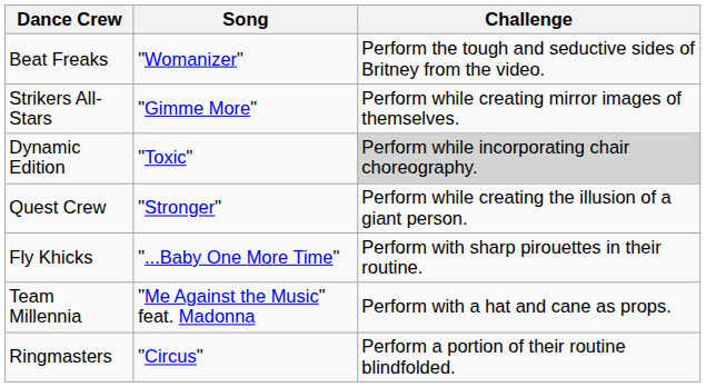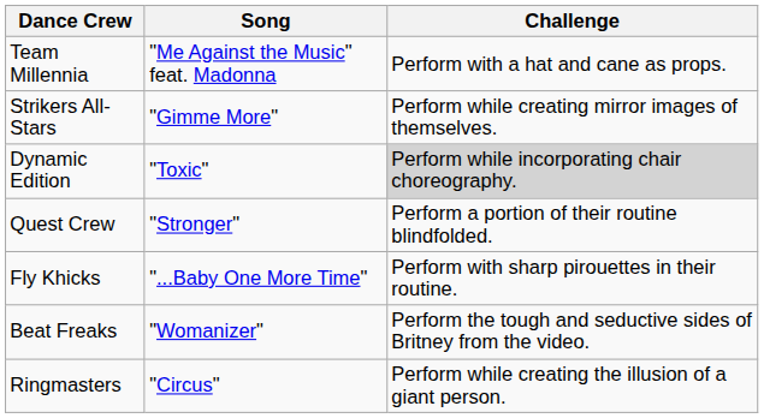 <table class="wikitable">
 <tr>
 <th>Dance Crew</th>
 <th>Song</th>
 <th>Challenge</th>
 </tr>
 <tr>
-<td>Beat Freaks</td>
-<td>"<a href='#'>Womanizer</a>"</td>
-<td>Perform the tough and seductive sides of Britney from the video.</td>
+<td>Team Millennia</td>
+<td>"<a href='#'>Me Against the Music</a>" feat. <a href='#'>Madonna</a></td>
+<td>Perform with a hat and cane as props.</td>
 </tr>
 <tr>
 <td>Strikers All-Stars</td>
 <td>"<a href='#'>Gimme More</a>"</td>
 <td>Perform while creating mirror images of themselves.</td>
 </tr>
 <tr>
 <td>Dynamic Edition</td>
 <td>"<a href='#'>Toxic</a>"</td>
 <td style="background: lightgrey;">Perform while incorporating chair choreography.</td>
 </tr>
 <tr>
 <td>Quest Crew</td>
 <td>"<a href='#'>Stronger</a>"</td>
-<td>Perform while creating the illusion of a giant person.</td>
+<td>Perform a portion of their routine blindfolded.</td>
 </tr>
 <tr>
 <td>Fly Khicks</td>
 <td>"<a href='#'>...Baby One More Time</a>"</td>
 <td>Perform with sharp pirouettes in their routine.</td>
 </tr>
 <tr>
-<td>Team Millennia</td>
-<td>"<a href='#'>Me Against the Music</a>" feat. <a href='#'>Madonna</a></td>
-<td>Perform with a hat and cane as props.</td>
+<td>Beat Freaks</td>
+<td>"<a href='#'>Womanizer</a>"</td>
+<td>Perform the tough and seductive sides of Britney from the video.</td>
 </tr>
 <tr>
 <td>Ringmasters</td>
 <td>"<a href='#'>Circus</a>"</td>
-<td>Perform a portion of their routine blindfolded.</td>
+<td>Perform while creating the illusion of a giant person.</td>
 </tr>
 </table>
